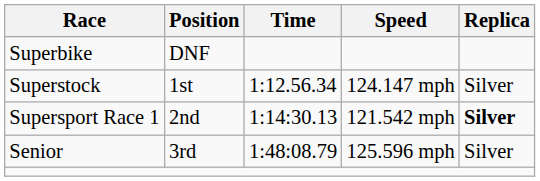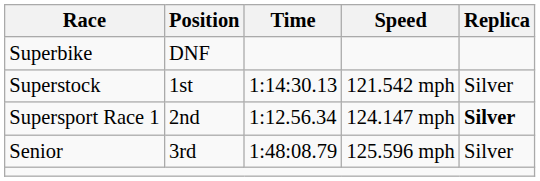 <table class="wikitable">
 <tr>
 <th>Race</th>
 <th>Position</th>
 <th>Time</th>
 <th>Speed</th>
 <th>Replica</th>
 </tr>
 <tr>
 <td>Superbike</td>
 <td>DNF</td>
 <td></td>
 <td></td>
 <td></td>
 </tr>
 <tr>
 <td>Superstock</td>
 <td>1st</td>
-<td>1:12.56.34</td>
-<td>124.147 mph</td>
+<td>1:14:30.13</td>
+<td>121.542 mph</td>
 <td>Silver</td>
 </tr>
 <tr>
 <td>Supersport Race 1</td>
 <td>2nd</td>
-<td>1:14:30.13</td>
-<td>121.542 mph</td>
+<td>1:12.56.34</td>
+<td>124.147 mph</td>
 <td><strong>Silver</strong></td>
 </tr>
 <tr>
 <td>Senior</td>
 <td>3rd</td>
 <td>1:48:08.79</td>
 <td>125.596 mph</td>
 <td>Silver</td>
 </tr>
 <tr>
 <td colspan=5></td>
 </tr>
 </table>
